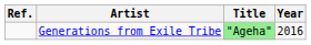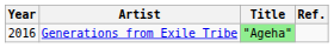 <table class="wikitable">
 <tr>
-<th>Ref.</th>
+<th>Year</th>
 <th>Artist</th>
 <th>Title</th>
-<th>Year</th>
+<th>Ref.</th>
 </tr>
 <tr>
-<td></td>
+<td>2016</td>
 <td><a href='#'>Generations from Exile Tribe</a></td>
 <td style="background: lightgreen;">"Ageha"</td>
-<td>2016</td>
+<td></td>
 </tr>
 </table>
